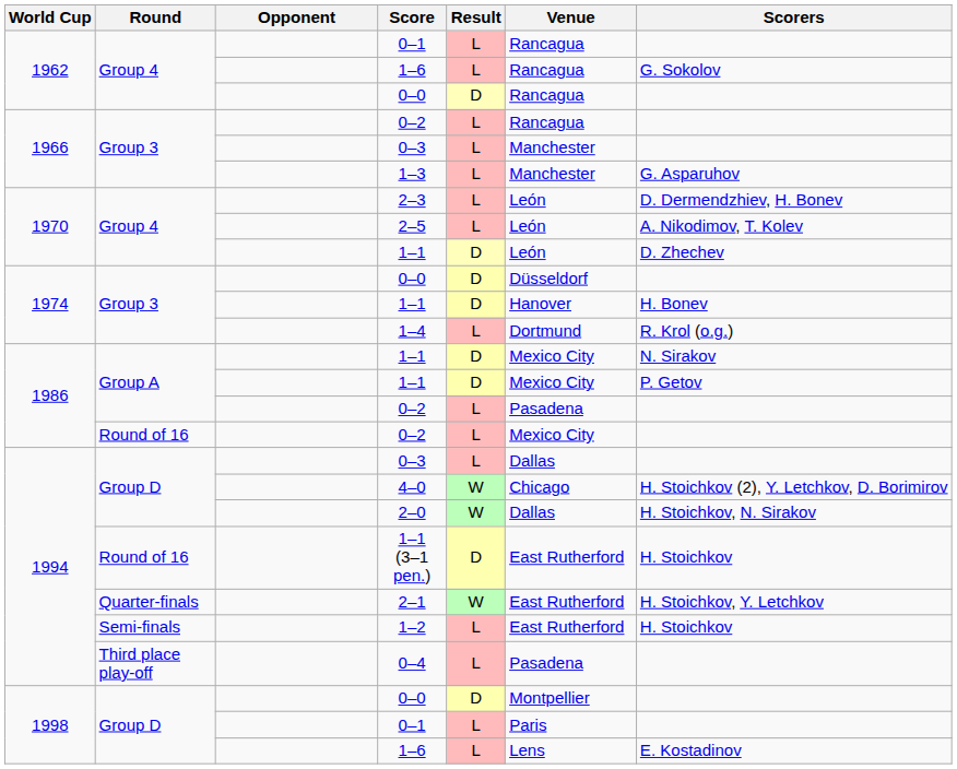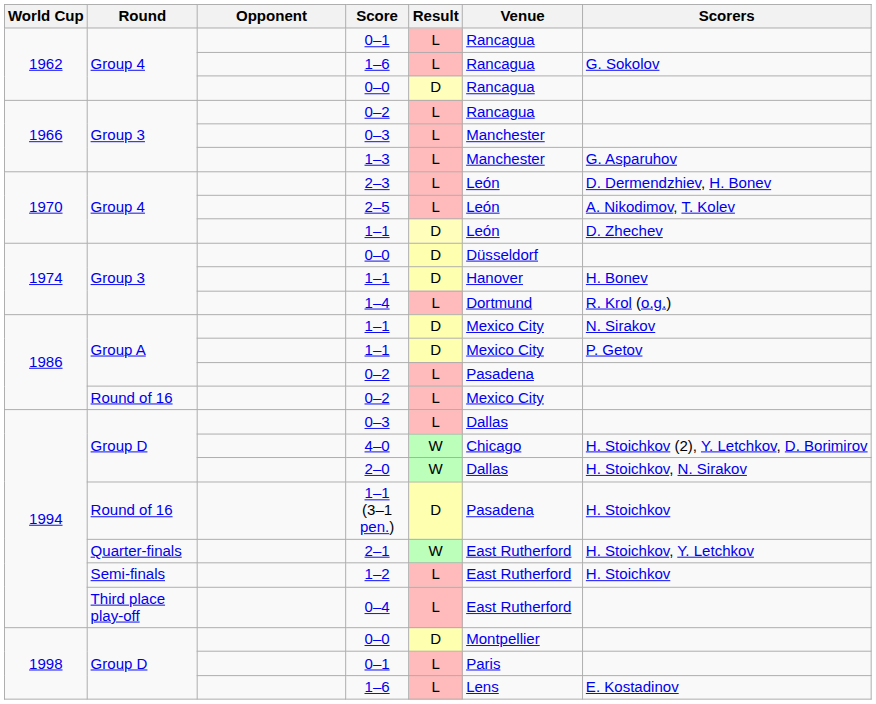 <table class="wikitable sortable" style="text-align:left;">
 <tr>
 <th>World Cup</th>
 <th width=110>Round</th>
 <th width=150>Opponent</th>
 <th width=60>Score</th>
 <th width=50>Result</th>
 <th width=120>Venue</th>
 <th>Scorers</th>
 </tr>
 <tr>
 <td rowspan="3" align=center><a href='#'>1962</a></td>
 <td rowspan="3"><a href='#'>Group 4</a></td>
 <td></td>
 <td align=center><a href='#'>0–1</a></td>
 <td align=center bgcolor="#ffbbbb">L</td>
 <td><a href='#'>Rancagua</a></td>
 <td></td>
 </tr>
 <tr>
 <td></td>
 <td align=center><a href='#'>1–6</a></td>
 <td align=center bgcolor="#ffbbbb">L</td>
 <td><a href='#'>Rancagua</a></td>
 <td><a href='#'>G. Sokolov</a></td>
 </tr>
 <tr>
 <td></td>
 <td align=center><a href='#'>0–0</a></td>
 <td align=center bgcolor="#ffffbb">D</td>
 <td><a href='#'>Rancagua</a></td>
 <td></td>
 </tr>
 <tr>
 <td rowspan="3" align=center><a href='#'>1966</a></td>
 <td rowspan="3"><a href='#'>Group 3</a></td>
 <td></td>
 <td align=center><a href='#'>0–2</a></td>
 <td align=center bgcolor="#ffbbbb">L</td>
 <td><a href='#'>Rancagua</a></td>
 <td></td>
 </tr>
 <tr>
 <td></td>
 <td align=center><a href='#'>0–3</a></td>
 <td align=center bgcolor="#ffbbbb">L</td>
 <td><a href='#'>Manchester</a></td>
 <td></td>
 </tr>
 <tr>
 <td></td>
 <td align=center><a href='#'>1–3</a></td>
 <td align=center bgcolor="#ffbbbb">L</td>
 <td><a href='#'>Manchester</a></td>
 <td><a href='#'>G. Asparuhov</a></td>
 </tr>
 <tr>
 <td rowspan="3" align=center><a href='#'>1970</a></td>
 <td rowspan="3"><a href='#'>Group 4</a></td>
 <td></td>
 <td align=center><a href='#'>2–3</a></td>
 <td align=center bgcolor="#ffbbbb">L</td>
 <td><a href='#'>León</a></td>
 <td><a href='#'>D. Dermendzhiev</a>, <a href='#'>H. Bonev</a></td>
 </tr>
 <tr>
 <td></td>
 <td align=center><a href='#'>2–5</a></td>
 <td align=center bgcolor="#ffbbbb">L</td>
 <td><a href='#'>León</a></td>
 <td><a href='#'>A. Nikodimov</a>, <a href='#'>T. Kolev</a></td>
 </tr>
 <tr>
 <td></td>
 <td align=center><a href='#'>1–1</a></td>
 <td align=center bgcolor="#ffffbb">D</td>
 <td><a href='#'>León</a></td>
 <td><a href='#'>D. Zhechev</a></td>
 </tr>
 <tr>
 <td rowspan="3" align=center><a href='#'>1974</a></td>
 <td rowspan="3"><a href='#'>Group 3</a></td>
 <td></td>
 <td align=center><a href='#'>0–0</a></td>
 <td align=center bgcolor="#fffffbb">D</td>
 <td><a href='#'>Düsseldorf</a></td>
 <td></td>
 </tr>
 <tr>
 <td></td>
 <td align=center><a href='#'>1–1</a></td>
 <td align=center bgcolor="#fffffbb">D</td>
 <td><a href='#'>Hanover</a></td>
 <td><a href='#'>H. Bonev</a></td>
 </tr>
 <tr>
 <td></td>
 <td align=center><a href='#'>1–4</a></td>
 <td align=center bgcolor="#ffbbbb">L</td>
 <td><a href='#'>Dortmund</a></td>
 <td><a href='#'>R. Krol</a> (<a href='#'>o.g.</a>)</td>
 </tr>
 <tr>
 <td rowspan="4" align=center><a href='#'>1986</a></td>
 <td rowspan="3"><a href='#'>Group A</a></td>
 <td></td>
 <td align=center><a href='#'>1–1</a></td>
 <td align=center bgcolor="#fffffbb">D</td>
 <td><a href='#'>Mexico City</a></td>
 <td><a href='#'>N. Sirakov</a></td>
 </tr>
 <tr>
 <td></td>
 <td align=center><a href='#'>1–1</a></td>
 <td align=center bgcolor="#fffffbb">D</td>
 <td><a href='#'>Mexico City</a></td>
 <td><a href='#'>P. Getov</a></td>
 </tr>
 <tr>
 <td></td>
 <td align=center><a href='#'>0–2</a></td>
 <td align=center bgcolor="#ffbbbb">L</td>
 <td><a href='#'>Pasadena</a></td>
 <td></td>
 </tr>
 <tr>
 <td rowspan="1"><a href='#'>Round of 16</a></td>
 <td></td>
 <td align=center><a href='#'>0–2</a></td>
 <td align=center bgcolor="#ffbbbb">L</td>
 <td><a href='#'>Mexico City</a></td>
 <td></td>
 </tr>
 <tr>
 <td rowspan="7" align=center><a href='#'>1994</a></td>
 <td rowspan="3"><a href='#'>Group D</a></td>
 <td></td>
 <td align=center><a href='#'>0–3</a></td>
 <td align=center bgcolor="#ffbbbb">L</td>
 <td><a href='#'>Dallas</a></td>
 <td></td>
 </tr>
 <tr>
 <td></td>
 <td align=center><a href='#'>4–0</a></td>
 <td align=center bgcolor="#bbffbb">W</td>
 <td><a href='#'>Chicago</a></td>
 <td><a href='#'>H. Stoichkov</a> (2), <a href='#'>Y. Letchkov</a>, <a href='#'>D. Borimirov</a></td>
 </tr>
 <tr>
 <td></td>
 <td align=center><a href='#'>2–0</a></td>
 <td align=center bgcolor="#bbffbb">W</td>
 <td><a href='#'>Dallas</a></td>
 <td><a href='#'>H. Stoichkov</a>, <a href='#'>N. Sirakov</a></td>
 </tr>
 <tr>
 <td rowspan="1"><a href='#'>Round of 16</a></td>
 <td></td>
 <td align=center><a href='#'>1–1</a> <br> (3–1  <a href='#'>pen.</a>)</td>
 <td align=center bgcolor="#fffffbb">D</td>
-<td><a href='#'>East Rutherford</a></td>
+<td><a href='#'>Pasadena</a></td>
 <td><a href='#'>H. Stoichkov</a></td>
 </tr>
 <tr>
 <td rowspan="1"><a href='#'>Quarter-finals</a></td>
 <td></td>
 <td align=center><a href='#'>2–1</a></td>
 <td align=center bgcolor="#bbffbb">W</td>
 <td><a href='#'>East Rutherford</a></td>
 <td><a href='#'>H. Stoichkov</a>, <a href='#'>Y. Letchkov</a></td>
 </tr>
 <tr>
 <td rowspan="1"><a href='#'>Semi-finals</a></td>
 <td></td>
 <td align=center><a href='#'>1–2</a></td>
 <td align=center bgcolor="#ffbbbb">L</td>
 <td><a href='#'>East Rutherford</a></td>
 <td><a href='#'>H. Stoichkov</a></td>
 </tr>
 <tr>
 <td rowspan="1"><a href='#'>Third place play-off</a></td>
 <td></td>
 <td align=center><a href='#'>0–4</a></td>
 <td align=center bgcolor="#ffbbbb">L</td>
-<td><a href='#'>Pasadena</a></td>
+<td><a href='#'>East Rutherford</a></td>
 <td></td>
 </tr>
 <tr>
 <td rowspan="3" align=center><a href='#'>1998</a></td>
 <td rowspan="3"><a href='#'>Group D</a></td>
 <td></td>
 <td align=center><a href='#'>0–0</a></td>
 <td align=center bgcolor="#fffffbb">D</td>
 <td><a href='#'>Montpellier</a></td>
 <td></td>
 </tr>
 <tr>
 <td></td>
 <td align=center><a href='#'>0–1</a></td>
 <td align=center bgcolor="#ffbbbb">L</td>
 <td><a href='#'>Paris</a></td>
 <td></td>
 </tr>
 <tr>
 <td></td>
 <td align=center><a href='#'>1–6</a></td>
 <td align=center bgcolor="#ffbbbb">L</td>
 <td><a href='#'>Lens</a></td>
 <td><a href='#'>E. Kostadinov</a></td>
 </tr>
 </table>
